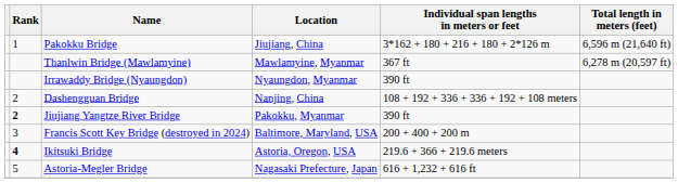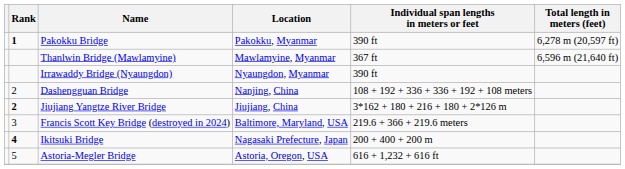 <table class="wikitable">
 <tr>
 <th></th>
 <th>Rank</th>
 <th>Name</th>
 <th>Location</th>
 <th>Individual span lengths<br> in meters or feet </th>
 <th>Total length in <br> meters (feet)</th>
 </tr>
 <tr>
 <td></td>
-<td>1</td>
+<td><strong>1</strong></td>
 <td><a href='#'>Pakokku Bridge</a></td>
-<td> <a href='#'>Jiujiang</a>, <a href='#'>China</a></td>
-<td>3*162 + 180 + 216 + 180 + 2*126 m</td>
-<td>6,596 m (21,640 ft)</td>
+<td> <a href='#'>Pakokku</a>, <a href='#'>Myanmar</a></td>
+<td>390 ft</td>
+<td>6,278 m (20,597 ft)</td>
 </tr>
 <tr>
 <td></td>
 <td></td>
 <td><a href='#'>Thanlwin Bridge (Mawlamyine)</a></td>
 <td> <a href='#'>Mawlamyine</a>, <a href='#'>Myanmar</a></td>
 <td>367 ft</td>
-<td>6,278 m (20,597 ft)</td>
+<td>6,596 m (21,640 ft)</td>
 </tr>
 <tr>
 <td></td>
 <td></td>
 <td><a href='#'>Irrawaddy Bridge (Nyaungdon)</a></td>
 <td> <a href='#'>Nyaungdon</a>, <a href='#'>Myanmar</a></td>
 <td>390 ft</td>
 <td></td>
 </tr>
 <tr>
 <td></td>
 <td>2</td>
 <td><a href='#'>Dashengguan Bridge</a></td>
 <td> <a href='#'>Nanjing</a>, <a href='#'>China</a></td>
 <td>108 + 192 + 336 + 336 + 192 + 108 meters </td>
 <td></td>
 </tr>
 <tr>
 <td></td>
 <td><strong>2</strong></td>
 <td><a href='#'>Jiujiang Yangtze River Bridge</a></td>
-<td> <a href='#'>Pakokku</a>, <a href='#'>Myanmar</a></td>
-<td>390 ft</td>
+<td> <a href='#'>Jiujiang</a>, <a href='#'>China</a></td>
+<td>3*162 + 180 + 216 + 180 + 2*126 m</td>
 <td></td>
 </tr>
 <tr>
 <td></td>
 <td>3</td>
 <td><a href='#'>Francis Scott Key Bridge</a> (<a href='#'>destroyed in 2024</a>)</td>
 <td> <a href='#'>Baltimore, Maryland</a>, <a href='#'>USA</a></td>
-<td>200 + 400 + 200 m</td>
+<td>219.6 + 366 + 219.6 meters </td>
 <td></td>
 </tr>
 <tr>
 <td></td>
 <td><strong>4</strong></td>
 <td><a href='#'>Ikitsuki Bridge</a></td>
-<td> <a href='#'>Astoria, Oregon</a>, <a href='#'>USA</a></td>
-<td>219.6 + 366 + 219.6 meters </td>
+<td> <a href='#'>Nagasaki Prefecture</a>, <a href='#'>Japan</a></td>
+<td>200 + 400 + 200 m</td>
 <td> </td>
 </tr>
 <tr>
 <td></td>
 <td>5</td>
 <td><a href='#'>Astoria-Megler Bridge</a></td>
-<td> <a href='#'>Nagasaki Prefecture</a>, <a href='#'>Japan</a></td>
+<td> <a href='#'>Astoria, Oregon</a>, <a href='#'>USA</a></td>
 <td>616 + 1,232 + 616 ft</td>
 <td></td>
 </tr>
 <tr>
 </tr>
 </table>
